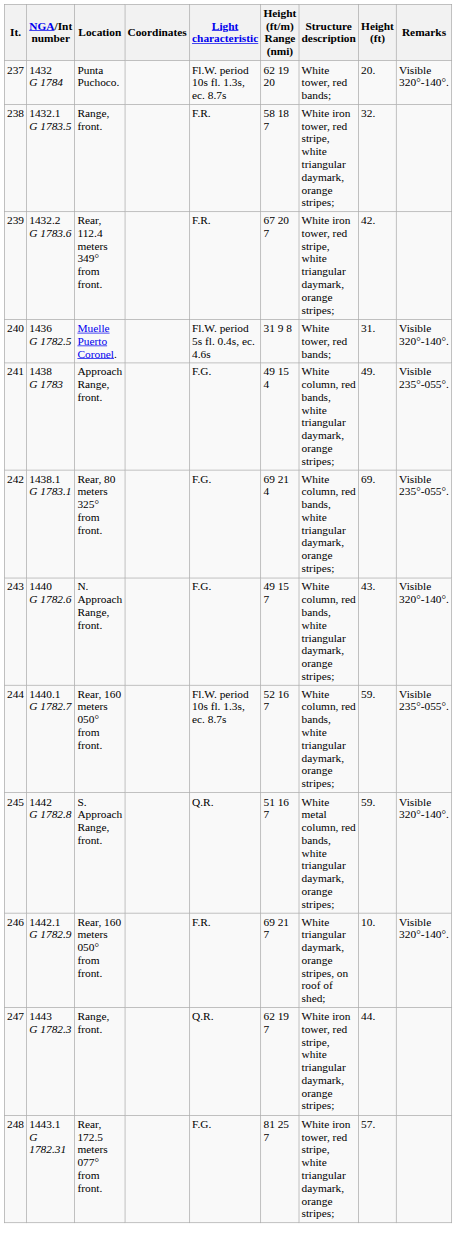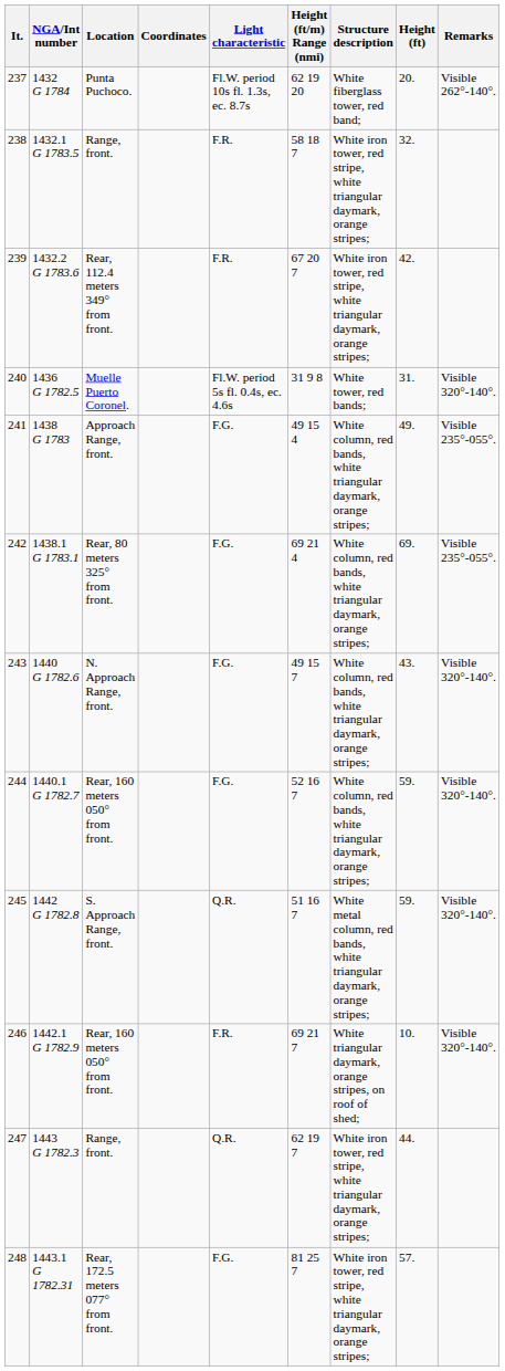 <table class="wikitable">
 <tr>
 <th width="30">It.</th>
 <th width="70"><a href='#'>NGA</a>/Int<br>number</th>
 <th width="150">Location</th>
 <th width="80">Coordinates</th>
 <th width="200"><a href='#'>Light<br>characteristic</a></th>
 <th width="50">Height (ft/m)<br>Range (nmi)</th>
 <th width="150">Structure<br>description</th>
 <th width="30">Height (ft)</th>
 <th width="200">Remarks</th>
 </tr>
 <tr valign="top">
 <td>237</td>
 <td>1432<br><em>G 1784</em></td>
 <td>Punta Puchoco.</td>
 <td></td>
 <td>Fl.W. period 10s fl. 1.3s, ec. 8.7s</td>
 <td>62 19 20</td>
-<td>White tower, red bands;</td>
+<td>White fiberglass tower, red band;</td>
 <td>20.</td>
-<td>Visible 320°-140°.</td>
+<td>Visible 262°-140°.</td>
 </tr>
 <tr valign="top">
 <td>238</td>
 <td>1432.1<br><em>G 1783.5</em></td>
 <td>Range, front.</td>
 <td></td>
 <td>F.R.</td>
 <td>58 18 7</td>
 <td>White iron tower, red stripe,  white triangular daymark,  orange stripes;</td>
 <td>32.</td>
 <td></td>
 </tr>
 <tr valign="top">
 <td>239</td>
 <td>1432.2<br><em>G 1783.6</em></td>
 <td>Rear, 112.4 meters 349° from  front.</td>
 <td></td>
 <td>F.R.</td>
 <td>67 20 7</td>
 <td>White iron tower, red stripe,  white triangular daymark,  orange stripes;</td>
 <td>42.</td>
 <td></td>
 </tr>
 <tr valign="top">
 <td>240</td>
 <td>1436<br><em>G 1782.5</em></td>
 <td><a href='#'>Muelle Puerto Coronel</a>.</td>
 <td></td>
 <td>Fl.W. period 5s fl. 0.4s, ec. 4.6s</td>
 <td>31 9 8</td>
 <td>White tower, red bands;</td>
 <td>31.</td>
 <td>Visible 320°-140°.</td>
 </tr>
 <tr valign="top">
 <td>241</td>
 <td>1438<br><em>G 1783</em></td>
 <td>Approach Range, front.</td>
 <td></td>
 <td>F.G.</td>
 <td>49 15 4</td>
 <td>White column, red bands, white  triangular daymark, orange  stripes;</td>
 <td>49.</td>
 <td>Visible 235°-055°.</td>
 </tr>
 <tr valign="top">
 <td>242</td>
 <td>1438.1<br><em>G 1783.1</em></td>
 <td>Rear, 80 meters 325° from  front.</td>
 <td></td>
 <td>F.G.</td>
 <td>69 21 4</td>
 <td>White column, red bands, white  triangular daymark, orange  stripes;</td>
 <td>69.</td>
 <td>Visible 235°-055°.</td>
 </tr>
 <tr valign="top">
 <td>243</td>
 <td>1440<br><em>G 1782.6</em></td>
 <td>N. Approach Range, front.</td>
 <td></td>
 <td>F.G.</td>
 <td>49 15 7</td>
 <td>White column, red bands, white  triangular daymark, orange  stripes;</td>
 <td>43.</td>
 <td>Visible 320°-140°.</td>
 </tr>
 <tr valign="top">
 <td>244</td>
 <td>1440.1<br><em>G 1782.7</em></td>
 <td>Rear, 160 meters 050° from  front.</td>
 <td></td>
-<td>Fl.W. period 10s fl. 1.3s, ec. 8.7s</td>
+<td>F.G.</td>
 <td>52 16 7</td>
 <td>White column, red bands, white  triangular daymark, orange  stripes;</td>
 <td>59.</td>
-<td>Visible 235°-055°.</td>
+<td>Visible 320°-140°.</td>
 </tr>
 <tr valign="top">
 <td>245</td>
 <td>1442<br><em>G 1782.8</em></td>
 <td>S. Approach Range, front.</td>
 <td></td>
 <td>Q.R.</td>
 <td>51 16 7</td>
 <td>White metal column, red bands,  white triangular daymark,  orange stripes;</td>
 <td>59.</td>
 <td>Visible 320°-140°.</td>
 </tr>
 <tr valign="top">
 <td>246</td>
 <td>1442.1<br><em>G 1782.9</em></td>
 <td>Rear, 160 meters 050° from  front.</td>
 <td></td>
 <td>F.R.</td>
 <td>69 21 7</td>
 <td>White triangular daymark,  orange stripes, on roof of  shed;</td>
 <td>10.</td>
 <td>Visible 320°-140°.</td>
 </tr>
 <tr valign="top">
 <td>247</td>
 <td>1443<br><em>G 1782.3</em></td>
 <td>Range, front.</td>
 <td></td>
 <td>Q.R.</td>
 <td>62 19 7</td>
 <td>White iron tower, red stripe,  white triangular daymark,  orange stripes;</td>
 <td>44.</td>
 <td></td>
 </tr>
 <tr valign="top">
 <td>248</td>
 <td>1443.1<br><em>G 1782.31</em></td>
 <td>Rear, 172.5 meters 077° from  front.</td>
 <td></td>
 <td>F.G.</td>
 <td>81 25 7</td>
 <td>White iron tower, red stripe,  white triangular daymark,  orange stripes;</td>
 <td>57.</td>
 <td></td>
 </tr>
 </table>
